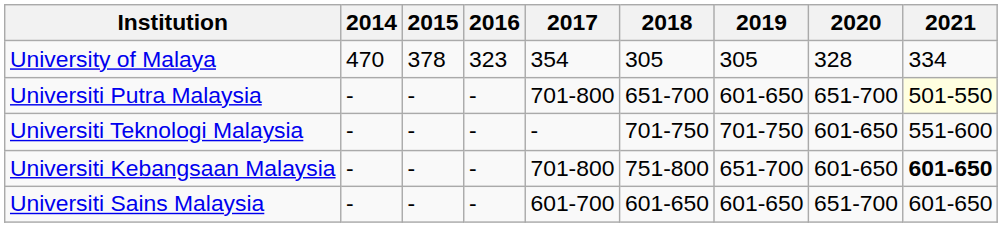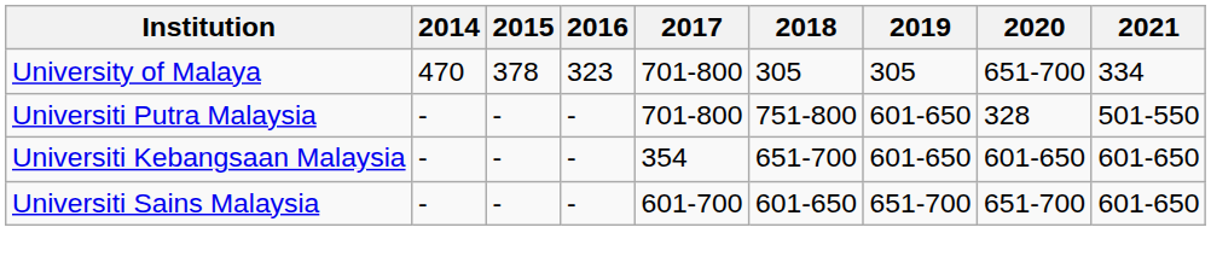 <table class="sortable wikitable" border="1">
 <tr>
 <th>Institution</th>
 <th>2014</th>
 <th>2015</th>
 <th>2016</th>
 <th>2017</th>
 <th>2018</th>
 <th>2019</th>
 <th>2020</th>
 <th>2021</th>
 </tr>
 <tr>
 <td><a href='#'>University of Malaya</a></td>
 <td>470</td>
 <td>378</td>
 <td>323</td>
-<td>354</td>
+<td>701-800</td>
 <td>305</td>
 <td>305</td>
-<td>328</td>
+<td>651-700</td>
 <td>334</td>
 </tr>
 <tr>
 <td><a href='#'>Universiti Putra Malaysia</a></td>
 <td>-</td>
 <td>-</td>
 <td>-</td>
 <td>701-800</td>
-<td>651-700</td>
+<td>751-800</td>
 <td>601-650</td>
-<td>651-700</td>
-<td style="background: lightyellow;">501-550</td>
-</tr>
-<tr>
-<td><a href='#'>Universiti Teknologi Malaysia</a></td>
-<td>-</td>
-<td>-</td>
-<td>-</td>
-<td>-</td>
-<td>701-750</td>
-<td>701-750</td>
-<td>601-650</td>
-<td>551-600</td>
+<td>328</td>
+<td>501-550</td>
 </tr>
 <tr>
 <td><a href='#'>Universiti Kebangsaan Malaysia</a></td>
 <td>-</td>
 <td>-</td>
 <td>-</td>
-<td>701-800</td>
-<td>751-800</td>
+<td>354</td>
 <td>651-700</td>
 <td>601-650</td>
-<td><strong>601-650</strong></td>
+<td>601-650</td>
+<td>601-650</td>
 </tr>
 <tr>
 <td><a href='#'>Universiti Sains Malaysia</a></td>
 <td>-</td>
 <td>-</td>
 <td>-</td>
 <td>601-700</td>
 <td>601-650</td>
-<td>601-650</td>
+<td>651-700</td>
 <td>651-700</td>
 <td>601-650</td>
 </tr>
 </table>
